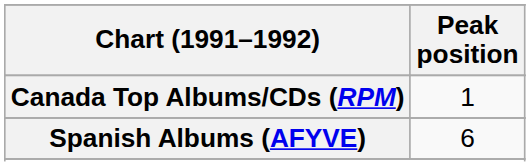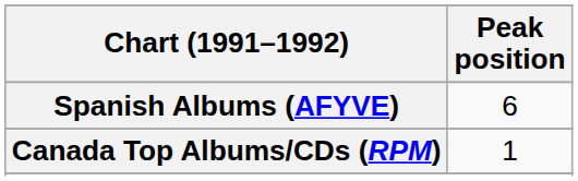 <table class="wikitable sortable plainrowheaders" style="text-align:center;">
 <tr>
 </tr>
 <tr>
 <th>Chart (1991–1992)</th>
 <th>Peak<br>position</th>
+</tr>
+<tr>
+</tr>
+<tr>
+</tr>
+<tr>
+<th scope="row">Spanish Albums (<a href='#'>AFYVE</a>)</th>
+<td align="center">6</td>
+</tr>
+<tr>
+</tr>
+<tr>
+</tr>
+<tr>
 </tr>
 <tr>
 </tr>
 <tr>
 </tr>
 <tr>
 <th scope="row">Canada Top Albums/CDs (<em><a href='#'>RPM</a></em>)</th>
 <td>1</td>
 </tr>
 <tr>
 </tr>
 <tr>
 </tr>
 <tr>
 </tr>
 <tr>
 </tr>
 <tr>
 </tr>
-<tr>
-<th scope="row">Spanish Albums (<a href='#'>AFYVE</a>)</th>
-<td align="center">6</td>
-</tr>
-<tr>
-</tr>
-<tr>
-</tr>
-<tr>
-</tr>
-<tr>
-</tr>
-<tr>
-</tr>
 </table>
